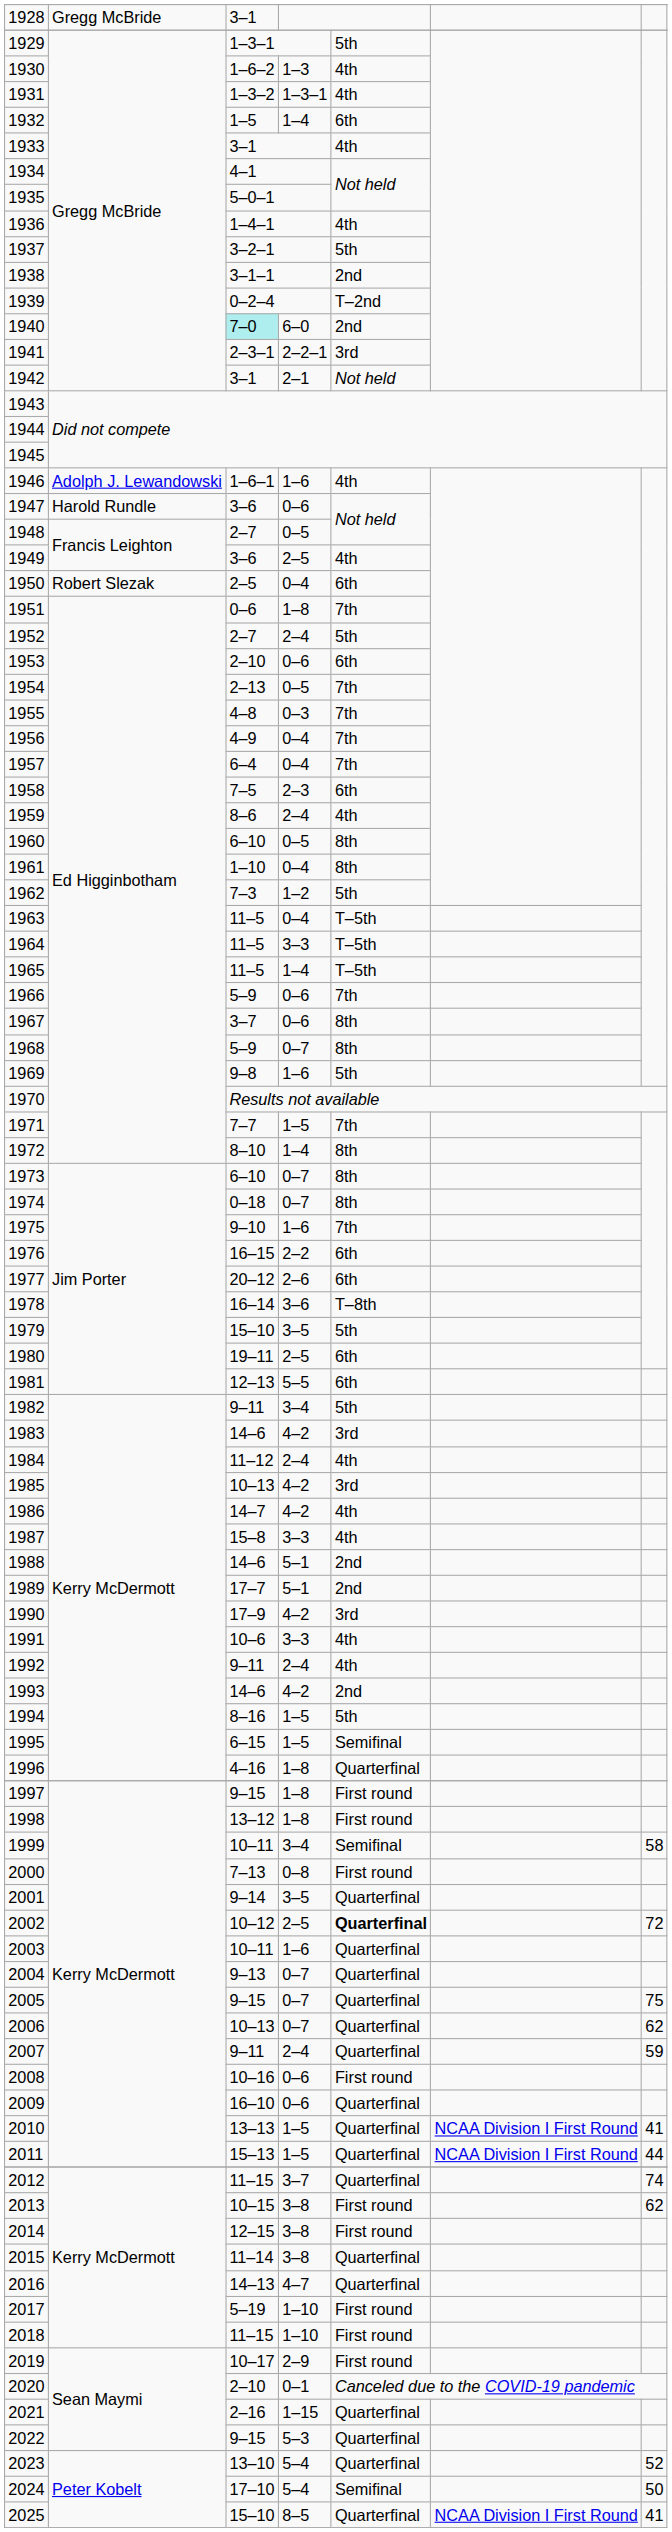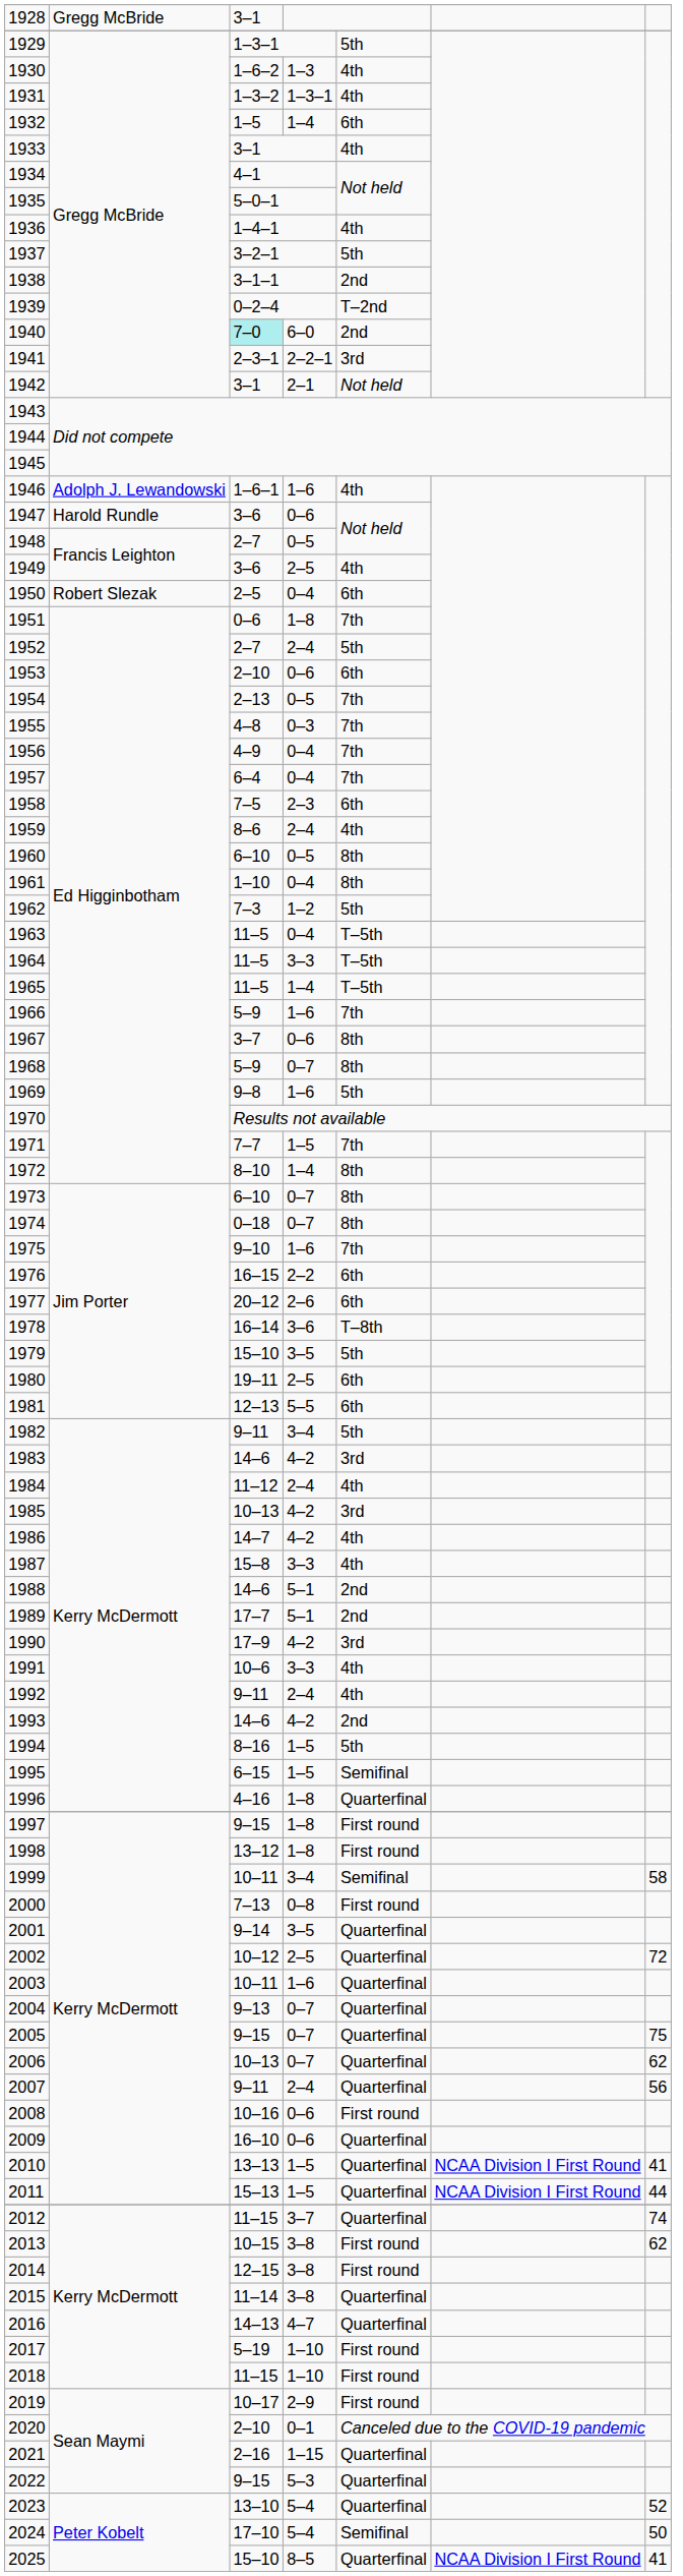 <table class=wikitable style="font-size: 95%">
 <tr>
 </tr>
 <tr>
 <td>1928</td>
 <td>Gregg McBride</td>
 <td>3–1</td>
 <td colspan=2></td>
 <td></td>
 <td></td>
 </tr>
 <tr>
 </tr>
 <tr>
 <td>1929</td>
 <td rowspan=14>Gregg McBride</td>
 <td colspan=2>1–3–1</td>
 <td>5th</td>
 <td rowspan=14></td>
 <td rowspan=14></td>
 </tr>
 <tr>
 <td>1930</td>
 <td>1–6–2</td>
 <td>1–3</td>
 <td>4th</td>
 </tr>
 <tr>
 <td>1931</td>
 <td>1–3–2</td>
 <td>1–3–1</td>
 <td>4th</td>
 </tr>
 <tr>
 <td>1932</td>
 <td>1–5</td>
 <td>1–4</td>
 <td>6th</td>
 </tr>
 <tr>
 <td>1933</td>
 <td colspan=2>3–1</td>
 <td>4th </td>
 </tr>
 <tr>
 <td>1934</td>
 <td colspan=2>4–1</td>
 <td rowspan=2><em>Not held</em></td>
 </tr>
 <tr>
 <td>1935</td>
 <td colspan=2>5–0–1</td>
 </tr>
 <tr>
 <td>1936</td>
 <td colspan=2>1–4–1</td>
 <td>4th </td>
 </tr>
 <tr>
 <td>1937</td>
 <td colspan=2>3–2–1</td>
 <td>5th </td>
 </tr>
 <tr>
 <td>1938</td>
 <td colspan=2>3–1–1</td>
 <td>2nd </td>
 </tr>
 <tr>
 <td>1939</td>
 <td colspan=2>0–2–4</td>
 <td>T–2nd </td>
 </tr>
 <tr>
 <td>1940</td>
 <td style="background: paleturquoise;">7–0</td>
 <td>6–0</td>
 <td>2nd </td>
 </tr>
 <tr>
 <td>1941</td>
 <td>2–3–1</td>
 <td>2–2–1</td>
 <td>3rd </td>
 </tr>
 <tr>
 <td>1942</td>
 <td>3–1</td>
 <td>2–1</td>
 <td><em>Not held</em></td>
 </tr>
 <tr>
 <td>1943</td>
 <td colspan=6, rowspan=3><em>Did not compete</em></td>
 </tr>
 <tr>
 <td>1944</td>
 </tr>
 <tr>
 <td>1945</td>
 </tr>
 <tr>
 <td>1946</td>
 <td><a href='#'>Adolph J. Lewandowski</a></td>
 <td>1–6–1</td>
 <td>1–6</td>
 <td>4th </td>
 <td rowspan=17></td>
 <td rowspan=24></td>
 </tr>
 <tr>
 <td>1947</td>
 <td>Harold Rundle</td>
 <td>3–6</td>
 <td>0–6</td>
 <td rowspan=2><em>Not held</em></td>
 </tr>
 <tr>
 <td>1948</td>
 <td rowspan=2>Francis Leighton</td>
 <td>2–7</td>
 <td>0–5</td>
 </tr>
 <tr>
 <td>1949</td>
 <td>3–6</td>
 <td>2–5</td>
 <td>4th </td>
 </tr>
 <tr>
 <td>1950</td>
 <td>Robert Slezak</td>
 <td>2–5</td>
 <td>0–4</td>
 <td>6th </td>
 </tr>
 <tr>
 <td>1951</td>
 <td rowspan=22>Ed Higginbotham</td>
 <td>0–6</td>
 <td>1–8</td>
 <td>7th </td>
 </tr>
 <tr>
 <td>1952</td>
 <td>2–7</td>
 <td>2–4</td>
 <td>5th </td>
 </tr>
 <tr>
 <td>1953</td>
 <td>2–10</td>
 <td>0–6</td>
 <td>6th </td>
 </tr>
 <tr>
 <td>1954</td>
 <td>2–13</td>
 <td>0–5</td>
 <td>7th </td>
 </tr>
 <tr>
 <td>1955</td>
 <td>4–8</td>
 <td>0–3</td>
 <td>7th </td>
 </tr>
 <tr>
 <td>1956</td>
 <td>4–9</td>
 <td>0–4</td>
 <td>7th </td>
 </tr>
 <tr>
 <td>1957</td>
 <td>6–4</td>
 <td>0–4</td>
 <td>7th </td>
 </tr>
 <tr>
 <td>1958</td>
 <td>7–5</td>
 <td>2–3</td>
 <td>6th </td>
 </tr>
 <tr>
 <td>1959</td>
 <td>8–6</td>
 <td>2–4</td>
 <td>4th </td>
 </tr>
 <tr>
 <td>1960</td>
 <td>6–10</td>
 <td>0–5</td>
 <td>8th </td>
 </tr>
 <tr>
 <td>1961</td>
 <td>1–10</td>
 <td>0–4</td>
 <td>8th </td>
 </tr>
 <tr>
 <td>1962</td>
 <td>7–3</td>
 <td>1–2</td>
 <td>5th </td>
 </tr>
 <tr>
 <td>1963</td>
 <td>11–5</td>
 <td>0–4</td>
 <td>T–5th </td>
 <td></td>
 </tr>
 <tr>
 <td>1964</td>
 <td>11–5</td>
 <td>3–3</td>
 <td>T–5th </td>
 <td></td>
 </tr>
 <tr>
 <td>1965</td>
 <td>11–5</td>
 <td>1–4</td>
 <td>T–5th </td>
 <td></td>
 </tr>
 <tr>
 <td>1966</td>
 <td>5–9</td>
-<td>0–6</td>
+<td>1–6</td>
 <td>7th </td>
 <td></td>
 </tr>
 <tr>
 <td>1967</td>
 <td>3–7</td>
 <td>0–6</td>
 <td>8th </td>
 <td></td>
 </tr>
 <tr>
 <td>1968</td>
 <td>5–9</td>
 <td>0–7</td>
 <td>8th </td>
 <td></td>
 </tr>
 <tr>
 <td>1969</td>
 <td>9–8</td>
 <td>1–6</td>
 <td>5th </td>
 <td></td>
 </tr>
 <tr>
 <td>1970</td>
 <td colspan=5><em>Results not available</em></td>
 </tr>
 <tr>
 <td>1971</td>
 <td>7–7</td>
 <td>1–5</td>
 <td>7th </td>
 <td></td>
 <td rowspan=10></td>
 </tr>
 <tr>
 <td>1972</td>
 <td>8–10</td>
 <td>1–4</td>
 <td>8th </td>
 <td></td>
 </tr>
 <tr>
 <td>1973</td>
 <td rowspan=9>Jim Porter</td>
 <td>6–10</td>
 <td>0–7</td>
 <td>8th </td>
 <td></td>
 </tr>
 <tr>
 <td>1974</td>
 <td>0–18</td>
 <td>0–7</td>
 <td>8th </td>
 <td></td>
 </tr>
 <tr>
 <td>1975</td>
 <td>9–10</td>
 <td>1–6</td>
 <td>7th </td>
 <td></td>
 </tr>
 <tr>
 <td>1976</td>
 <td>16–15</td>
 <td>2–2</td>
 <td>6th </td>
 <td></td>
 </tr>
 <tr>
 <td>1977</td>
 <td>20–12</td>
 <td>2–6</td>
 <td>6th </td>
 <td></td>
 </tr>
 <tr>
 <td>1978</td>
 <td>16–14</td>
 <td>3–6</td>
 <td>T–8th </td>
 <td></td>
 </tr>
 <tr>
 <td>1979</td>
 <td>15–10</td>
 <td>3–5</td>
 <td>5th </td>
 <td></td>
 </tr>
 <tr>
 <td>1980</td>
 <td>19–11</td>
 <td>2–5</td>
 <td>6th </td>
 <td></td>
 </tr>
 <tr>
 <td>1981</td>
 <td>12–13</td>
 <td>5–5</td>
 <td>6th </td>
 <td></td>
 <td></td>
 </tr>
 <tr>
 <td>1982</td>
 <td rowspan=15>Kerry McDermott</td>
 <td>9–11</td>
 <td>3–4</td>
 <td>5th </td>
 <td></td>
 <td></td>
 </tr>
 <tr>
 <td>1983</td>
 <td>14–6</td>
 <td>4–2</td>
 <td>3rd </td>
 <td></td>
 <td></td>
 </tr>
 <tr>
 <td>1984</td>
 <td>11–12</td>
 <td>2–4</td>
 <td>4th </td>
 <td></td>
 <td></td>
 </tr>
 <tr>
 <td>1985</td>
 <td>10–13</td>
 <td>4–2</td>
 <td>3rd </td>
 <td></td>
 <td></td>
 </tr>
 <tr>
 <td>1986</td>
 <td>14–7</td>
 <td>4–2</td>
 <td>4th </td>
 <td></td>
 <td></td>
 </tr>
 <tr>
 <td>1987</td>
 <td>15–8</td>
 <td>3–3</td>
 <td>4th </td>
 <td></td>
 <td></td>
 </tr>
 <tr>
 <td>1988</td>
 <td>14–6</td>
 <td>5–1</td>
 <td>2nd </td>
 <td></td>
 <td></td>
 </tr>
 <tr>
 <td>1989</td>
 <td>17–7</td>
 <td>5–1</td>
 <td>2nd </td>
 <td></td>
 <td></td>
 </tr>
 <tr>
 <td>1990</td>
 <td>17–9</td>
 <td>4–2</td>
 <td>3rd </td>
 <td></td>
 <td></td>
 </tr>
 <tr>
 <td>1991</td>
 <td>10–6</td>
 <td>3–3</td>
 <td>4th </td>
 <td></td>
 <td></td>
 </tr>
 <tr>
 <td>1992</td>
 <td>9–11</td>
 <td>2–4</td>
 <td>4th</td>
 <td></td>
 <td></td>
 </tr>
 <tr>
 <td>1993</td>
 <td>14–6</td>
 <td>4–2</td>
 <td>2nd</td>
 <td></td>
 <td></td>
 </tr>
 <tr>
 <td>1994</td>
 <td>8–16</td>
 <td>1–5</td>
 <td>5th</td>
 <td></td>
 <td></td>
 </tr>
 <tr>
 <td>1995</td>
 <td>6–15</td>
 <td>1–5</td>
 <td>Semifinal</td>
 <td></td>
 <td></td>
 </tr>
 <tr>
 <td>1996</td>
 <td>4–16</td>
 <td>1–8</td>
 <td>Quarterfinal</td>
 <td></td>
 <td></td>
 </tr>
 <tr>
 </tr>
 <tr>
 <td>1997</td>
 <td rowspan=15>Kerry McDermott</td>
 <td>9–15</td>
 <td>1–8</td>
 <td>First round</td>
 <td></td>
 <td></td>
 </tr>
 <tr>
 <td>1998</td>
 <td>13–12</td>
 <td>1–8</td>
 <td>First round</td>
 <td></td>
 <td></td>
 </tr>
 <tr>
 <td>1999</td>
 <td>10–11</td>
 <td>3–4</td>
 <td>Semifinal</td>
 <td></td>
 <td>58</td>
 </tr>
 <tr>
 <td>2000</td>
 <td>7–13</td>
 <td>0–8</td>
 <td>First round</td>
 <td></td>
 <td></td>
 </tr>
 <tr>
 <td>2001</td>
 <td>9–14</td>
 <td>3–5</td>
 <td>Quarterfinal</td>
 <td></td>
 <td></td>
 </tr>
 <tr>
 <td>2002</td>
 <td>10–12</td>
 <td>2–5</td>
-<td><strong>Quarterfinal</strong></td>
+<td>Quarterfinal</td>
 <td></td>
 <td>72</td>
 </tr>
 <tr>
 <td>2003</td>
 <td>10–11</td>
 <td>1–6</td>
 <td>Quarterfinal</td>
 <td></td>
 <td></td>
 </tr>
 <tr>
 <td>2004</td>
 <td>9–13</td>
 <td>0–7</td>
 <td>Quarterfinal</td>
 <td></td>
 <td></td>
 </tr>
 <tr>
 <td>2005</td>
 <td>9–15</td>
 <td>0–7</td>
 <td>Quarterfinal</td>
 <td></td>
 <td>75</td>
 </tr>
 <tr>
 <td>2006</td>
 <td>10–13</td>
 <td>0–7</td>
 <td>Quarterfinal</td>
 <td></td>
 <td>62</td>
 </tr>
 <tr>
 <td>2007</td>
 <td>9–11</td>
 <td>2–4</td>
 <td>Quarterfinal</td>
 <td></td>
-<td>59</td>
+<td>56</td>
 </tr>
 <tr>
 <td>2008</td>
 <td>10–16</td>
 <td>0–6</td>
 <td>First round</td>
 <td></td>
 <td></td>
 </tr>
 <tr>
 <td>2009</td>
 <td>16–10</td>
 <td>0–6</td>
 <td>Quarterfinal</td>
 <td></td>
 <td></td>
 </tr>
 <tr>
 <td>2010</td>
 <td>13–13</td>
 <td>1–5</td>
 <td>Quarterfinal</td>
 <td><a href='#'>NCAA Division I First Round</a></td>
 <td>41</td>
 </tr>
 <tr>
 <td>2011</td>
 <td>15–13</td>
 <td>1–5</td>
 <td>Quarterfinal</td>
 <td><a href='#'>NCAA Division I First Round</a></td>
 <td>44</td>
 </tr>
 <tr>
 </tr>
 <tr>
 <td>2012</td>
 <td rowspan=7>Kerry McDermott</td>
 <td>11–15</td>
 <td>3–7</td>
 <td>Quarterfinal</td>
 <td></td>
 <td>74</td>
 </tr>
 <tr>
 <td>2013</td>
 <td>10–15</td>
 <td>3–8</td>
 <td>First round</td>
 <td></td>
 <td>62</td>
 </tr>
 <tr>
 <td>2014</td>
 <td>12–15</td>
 <td>3–8</td>
 <td>First round</td>
 <td></td>
 <td></td>
 </tr>
 <tr>
 <td>2015</td>
 <td>11–14</td>
 <td>3–8</td>
 <td>Quarterfinal</td>
 <td></td>
 <td></td>
 </tr>
 <tr>
 <td>2016</td>
 <td>14–13</td>
 <td>4–7</td>
 <td>Quarterfinal</td>
 <td></td>
 <td></td>
 </tr>
 <tr>
 <td>2017</td>
 <td>5–19</td>
 <td>1–10</td>
 <td>First round</td>
 <td></td>
 <td></td>
 </tr>
 <tr>
 <td>2018</td>
 <td>11–15</td>
 <td>1–10</td>
 <td>First round</td>
 <td></td>
 <td></td>
 </tr>
 <tr>
 <td>2019</td>
 <td rowspan=4>Sean Maymi</td>
 <td>10–17</td>
 <td>2–9</td>
 <td>First round</td>
 <td></td>
 <td></td>
 </tr>
 <tr>
 <td>2020</td>
 <td>2–10</td>
 <td>0–1</td>
 <td colspan=3><em>Canceled due to the <a href='#'>COVID-19 pandemic</a></em></td>
 </tr>
 <tr>
 <td>2021</td>
 <td>2–16</td>
 <td>1–15</td>
 <td>Quarterfinal</td>
 <td></td>
 <td></td>
 </tr>
 <tr>
 <td>2022</td>
 <td>9–15</td>
 <td>5–3</td>
 <td>Quarterfinal</td>
 <td></td>
 <td></td>
 </tr>
 <tr>
 <td>2023</td>
 <td rowspan=3><a href='#'>Peter Kobelt</a></td>
 <td>13–10</td>
 <td>5–4</td>
 <td>Quarterfinal</td>
 <td></td>
 <td>52</td>
 </tr>
 <tr>
 <td>2024</td>
 <td>17–10</td>
 <td>5–4</td>
 <td>Semifinal</td>
 <td></td>
 <td>50</td>
 </tr>
 <tr>
 <td>2025</td>
 <td>15–10</td>
 <td>8–5</td>
 <td>Quarterfinal</td>
 <td><a href='#'>NCAA Division I First Round</a></td>
 <td>41</td>
 </tr>
 </table>
